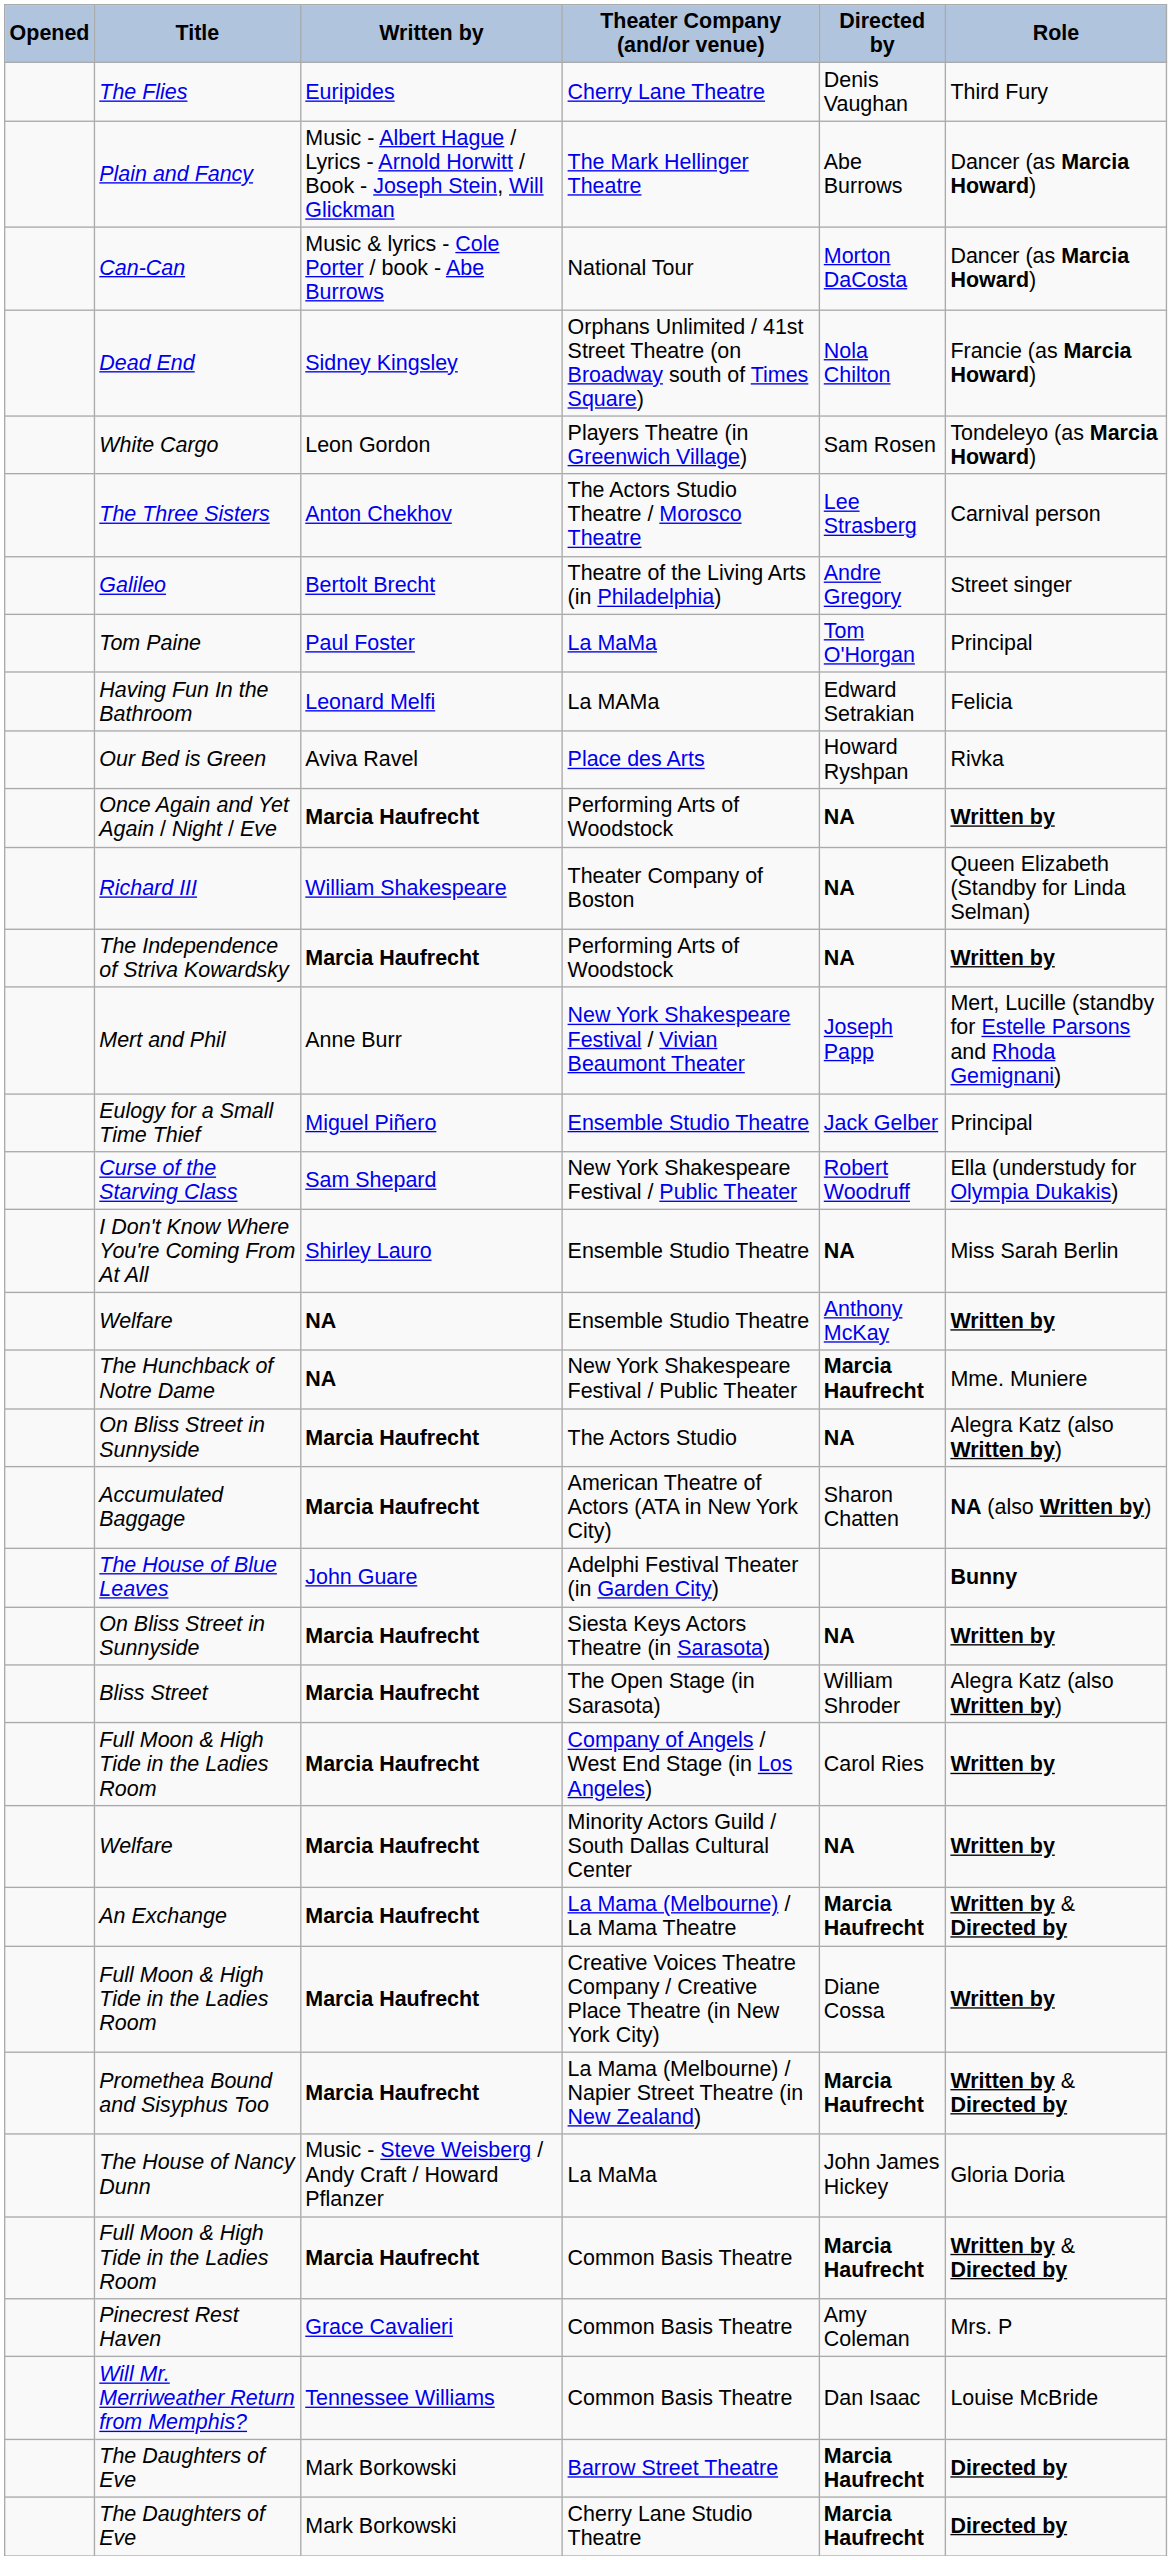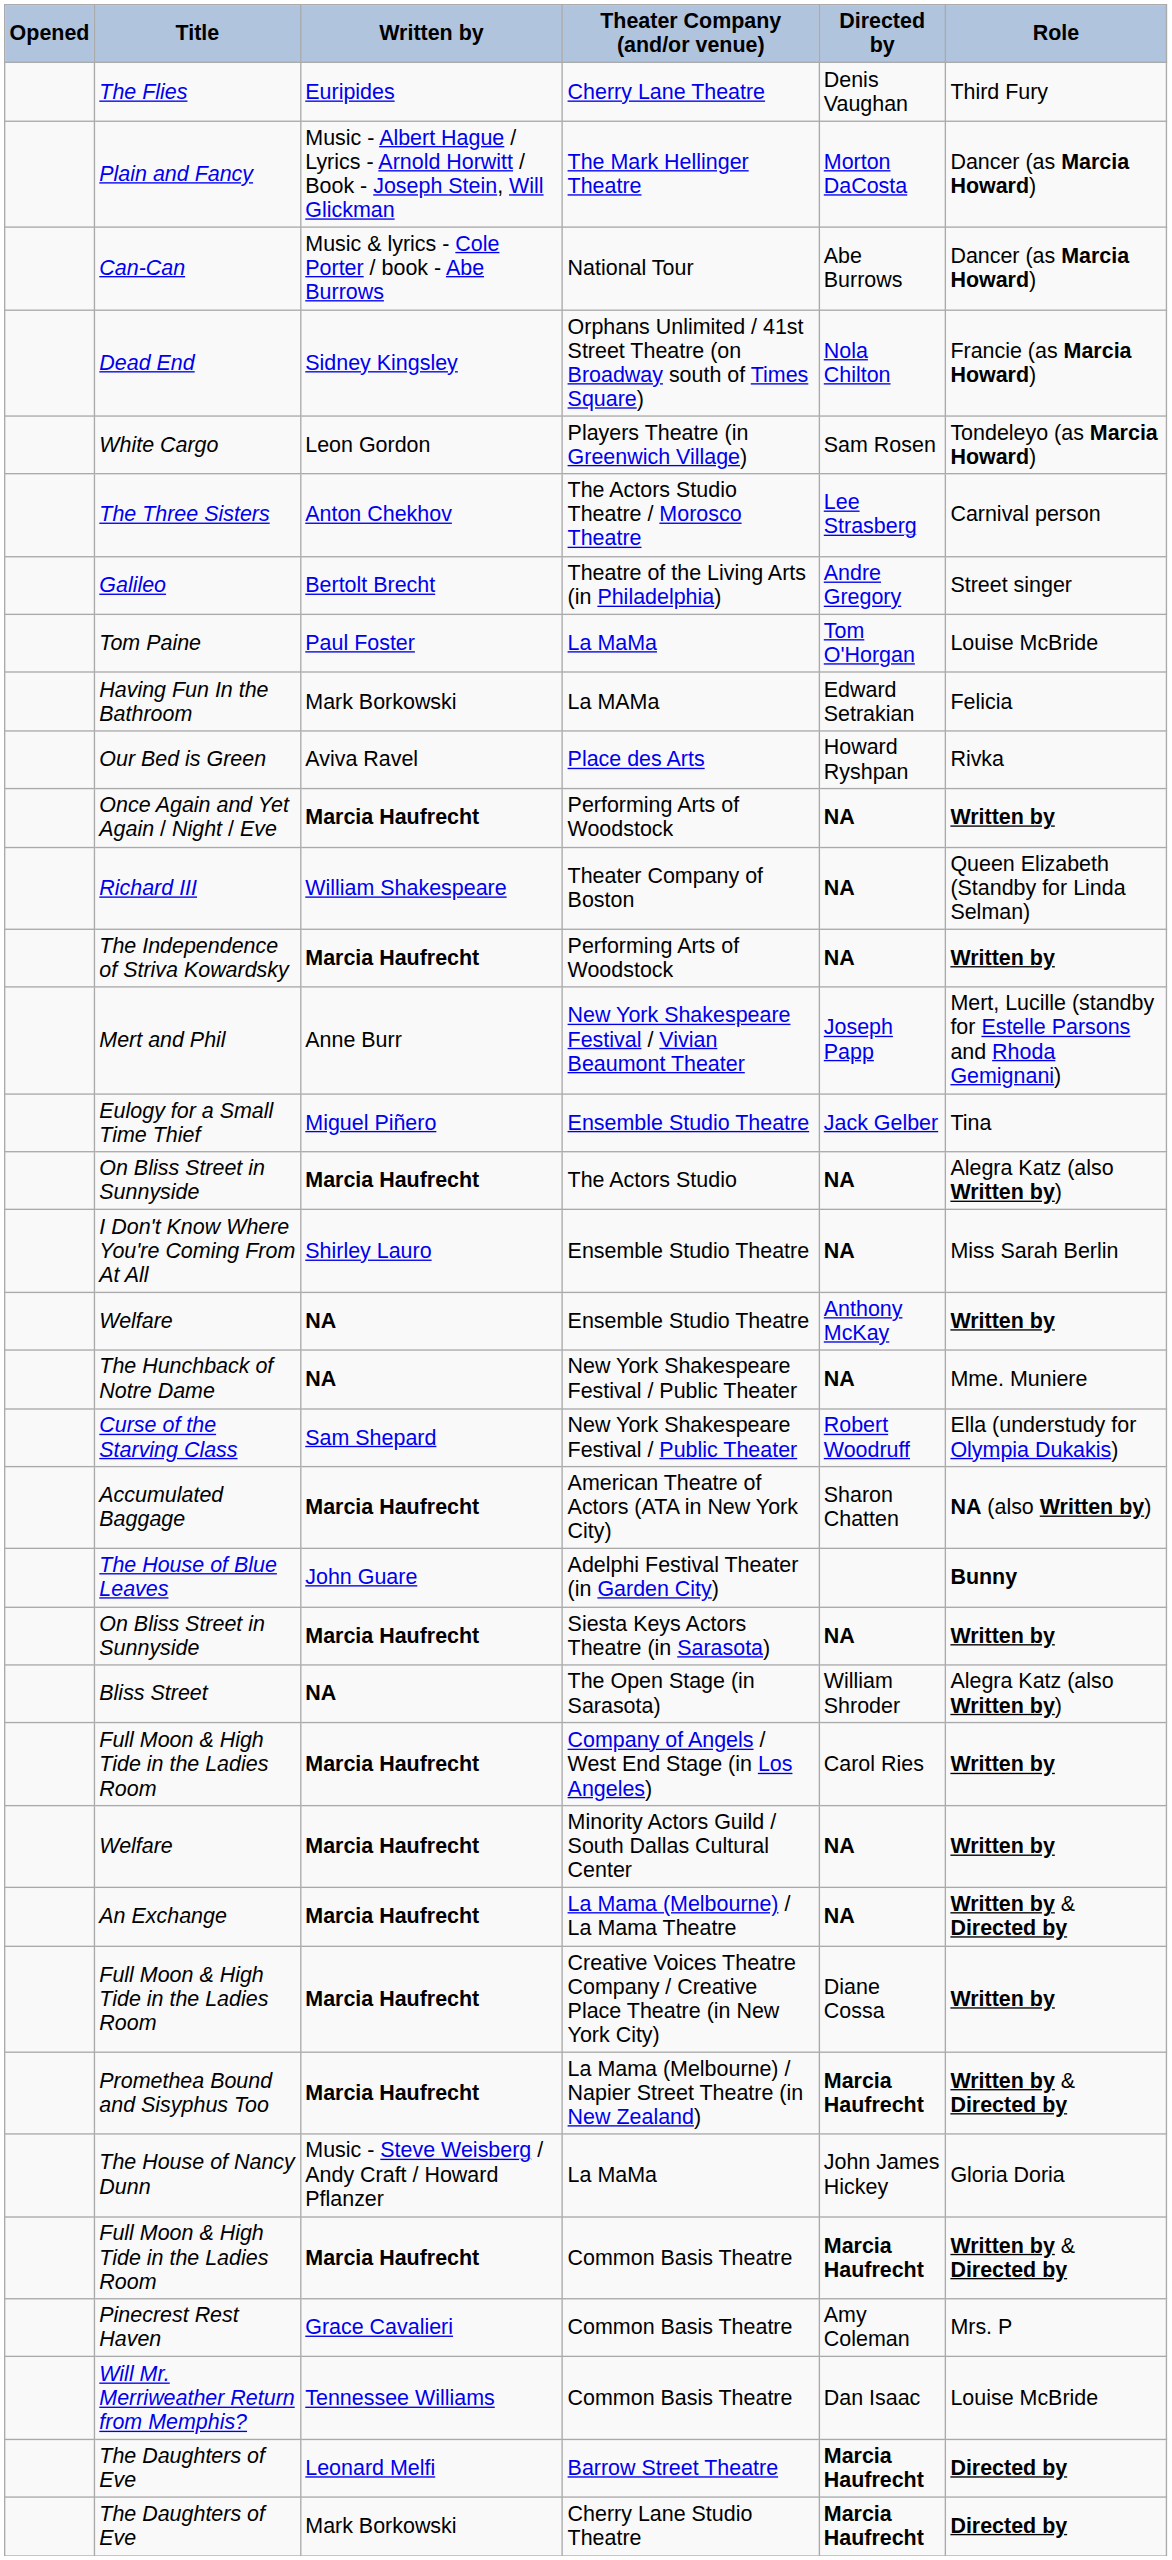 <table class="wikitable">
 <tr>
 <th style="background:#B0C4DE;">Opened</th>
 <th style="background:#B0C4DE;">Title</th>
 <th style="background:#B0C4DE;">Written by</th>
 <th style="background:#B0C4DE;">Theater Company (and/or venue)</th>
 <th style="background:#B0C4DE;">Directed by</th>
 <th style="background:#B0C4DE;">Role</th>
 </tr>
 <tr>
 <td></td>
 <td><em><a href='#'>The Flies</a></em></td>
 <td><a href='#'>Euripides</a></td>
 <td><a href='#'>Cherry Lane Theatre</a></td>
 <td>Denis Vaughan</td>
 <td>Third Fury</td>
 </tr>
 <tr>
 <td></td>
 <td><em><a href='#'>Plain and Fancy</a></em></td>
 <td>Music - <a href='#'>Albert Hague</a>  / Lyrics - <a href='#'>Arnold Horwitt</a> / Book - <a href='#'>Joseph Stein</a>, <a href='#'>Will Glickman</a></td>
 <td><a href='#'>The Mark Hellinger Theatre</a></td>
-<td>Abe Burrows</td>
+<td><a href='#'>Morton DaCosta</a></td>
 <td>Dancer (as <strong>Marcia Howard</strong>)</td>
 </tr>
 <tr>
 <td></td>
 <td><em><a href='#'>Can-Can</a></em></td>
 <td>Music & lyrics - <a href='#'>Cole Porter</a> / book - <a href='#'>Abe Burrows</a></td>
 <td>National Tour</td>
-<td><a href='#'>Morton DaCosta</a></td>
+<td>Abe Burrows</td>
 <td>Dancer (as <strong>Marcia Howard</strong>)</td>
 </tr>
 <tr>
 <td></td>
 <td><em><a href='#'>Dead End</a></em></td>
 <td><a href='#'>Sidney Kingsley</a></td>
 <td>Orphans Unlimited  / 41st Street Theatre (on <a href='#'>Broadway</a> south of <a href='#'>Times Square</a>)</td>
 <td><a href='#'>Nola Chilton</a></td>
 <td>Francie (as <strong>Marcia Howard</strong>)</td>
 </tr>
 <tr>
 <td></td>
 <td><em>White Cargo</em></td>
 <td>Leon Gordon</td>
 <td>Players Theatre (in <a href='#'>Greenwich Village</a>)</td>
 <td>Sam Rosen</td>
 <td>Tondeleyo (as <strong>Marcia Howard</strong>)</td>
 </tr>
 <tr>
 <td></td>
 <td><em><a href='#'>The Three Sisters</a></em></td>
 <td><a href='#'>Anton Chekhov</a></td>
 <td>The Actors Studio Theatre / <a href='#'>Morosco Theatre</a></td>
 <td><a href='#'>Lee Strasberg</a></td>
 <td>Carnival person</td>
 </tr>
 <tr>
 <td></td>
 <td><em><a href='#'>Galileo</a></em></td>
 <td><a href='#'>Bertolt Brecht</a></td>
 <td>Theatre of the Living Arts (in <a href='#'>Philadelphia</a>)</td>
 <td><a href='#'>Andre Gregory</a></td>
 <td>Street singer</td>
 </tr>
 <tr>
 <td></td>
 <td><em>Tom Paine</em></td>
 <td><a href='#'>Paul Foster</a></td>
 <td><a href='#'>La MaMa</a></td>
 <td><a href='#'>Tom O'Horgan</a></td>
-<td>Principal</td>
+<td>Louise McBride</td>
 </tr>
 <tr>
 <td></td>
 <td><em>Having Fun In the Bathroom</em></td>
-<td><a href='#'>Leonard Melfi</a></td>
+<td>Mark Borkowski</td>
 <td>La MAMa</td>
 <td>Edward Setrakian</td>
 <td>Felicia</td>
 </tr>
 <tr>
 <td></td>
 <td><em>Our Bed is Green</em></td>
 <td>Aviva Ravel</td>
 <td><a href='#'>Place des Arts</a></td>
 <td>Howard Ryshpan</td>
 <td>Rivka</td>
 </tr>
 <tr>
 <td></td>
 <td><em>Once Again and Yet Again</em> / <em>Night</em> / <em>Eve</em></td>
 <td><strong>Marcia Haufrecht</strong></td>
 <td>Performing Arts of Woodstock</td>
 <td><strong>NA</strong></td>
 <td><strong><u>Written by</u></strong></td>
 </tr>
 <tr>
 <td></td>
 <td><em><a href='#'>Richard III</a></em></td>
 <td><a href='#'>William Shakespeare</a></td>
 <td>Theater Company of Boston</td>
 <td><strong>NA</strong></td>
 <td>Queen Elizabeth (Standby for Linda Selman)</td>
 </tr>
 <tr>
 <td></td>
 <td><em>The Independence of Striva Kowardsky</em></td>
 <td><strong>Marcia Haufrecht</strong></td>
 <td>Performing Arts of Woodstock</td>
 <td><strong>NA</strong></td>
 <td><strong><u>Written by</u></strong></td>
 </tr>
 <tr>
 <td></td>
 <td><em>Mert and Phil</em></td>
 <td>Anne Burr</td>
 <td><a href='#'>New York Shakespeare Festival</a> / <a href='#'>Vivian Beaumont Theater</a></td>
 <td><a href='#'>Joseph Papp</a></td>
 <td>Mert, Lucille (standby for <a href='#'>Estelle Parsons</a> and <a href='#'>Rhoda Gemignani</a>)</td>
 </tr>
 <tr>
 <td></td>
 <td><em>Eulogy for a Small Time Thief</em></td>
 <td><a href='#'>Miguel Piñero</a></td>
 <td><a href='#'>Ensemble Studio Theatre</a></td>
 <td><a href='#'>Jack Gelber</a></td>
-<td>Principal</td>
+<td>Tina</td>
 </tr>
 <tr>
 <td></td>
-<td><em><a href='#'>Curse of the Starving Class</a></em></td>
-<td><a href='#'>Sam Shepard</a></td>
-<td>New York Shakespeare Festival / <a href='#'>Public Theater</a></td>
-<td><a href='#'>Robert Woodruff</a></td>
-<td>Ella (understudy for <a href='#'>Olympia Dukakis</a>)</td>
+<td><em>On Bliss Street in Sunnyside</em></td>
+<td><strong>Marcia Haufrecht</strong></td>
+<td>The Actors Studio</td>
+<td><strong>NA</strong></td>
+<td>Alegra Katz (also <strong><u>Written by</u></strong>)</td>
 </tr>
 <tr>
 <td></td>
 <td><em>I Don't Know Where You're Coming From At All</em></td>
 <td><a href='#'>Shirley Lauro</a></td>
 <td>Ensemble Studio Theatre</td>
 <td><strong>NA</strong></td>
 <td>Miss Sarah Berlin</td>
 </tr>
 <tr>
 <td></td>
 <td><em>Welfare</em></td>
 <td><strong>NA</strong></td>
 <td>Ensemble Studio Theatre</td>
 <td><a href='#'>Anthony McKay</a></td>
 <td><strong><u>Written by</u></strong></td>
 </tr>
 <tr>
 <td></td>
 <td><em>The Hunchback of Notre Dame</em></td>
 <td><strong>NA</strong></td>
 <td>New York Shakespeare Festival / Public Theater</td>
-<td><strong>Marcia Haufrecht</strong></td>
+<td><strong>NA</strong></td>
 <td>Mme. Muniere</td>
 </tr>
 <tr>
 <td></td>
-<td><em>On Bliss Street in Sunnyside</em></td>
-<td><strong>Marcia Haufrecht</strong></td>
-<td>The Actors Studio</td>
-<td><strong>NA</strong></td>
-<td>Alegra Katz (also <strong><u>Written by</u></strong>)</td>
+<td><em><a href='#'>Curse of the Starving Class</a></em></td>
+<td><a href='#'>Sam Shepard</a></td>
+<td>New York Shakespeare Festival / <a href='#'>Public Theater</a></td>
+<td><a href='#'>Robert Woodruff</a></td>
+<td>Ella (understudy for <a href='#'>Olympia Dukakis</a>)</td>
 </tr>
 <tr>
 <td></td>
 <td><em>Accumulated Baggage</em></td>
 <td><strong>Marcia Haufrecht</strong></td>
 <td>American Theatre of Actors (ATA in New York City)</td>
 <td>Sharon Chatten</td>
 <td><strong>NA</strong> (also <strong><u>Written by</u></strong>)</td>
 </tr>
 <tr>
 <td></td>
 <td><em><a href='#'>The House of Blue Leaves</a></em></td>
 <td><a href='#'>John Guare</a></td>
 <td>Adelphi Festival Theater (in <a href='#'>Garden City</a>)</td>
 <td></td>
 <td><strong>Bunny</strong></td>
 </tr>
 <tr>
 <td></td>
 <td><em>On Bliss Street in Sunnyside</em></td>
 <td><strong>Marcia Haufrecht</strong></td>
 <td>Siesta Keys Actors Theatre (in <a href='#'>Sarasota</a>)</td>
 <td><strong>NA</strong></td>
 <td><strong><u>Written by</u></strong></td>
 </tr>
 <tr>
 <td></td>
 <td><em>Bliss Street</em></td>
-<td><strong>Marcia Haufrecht</strong></td>
+<td><strong>NA</strong></td>
 <td>The Open Stage (in Sarasota)</td>
 <td>William Shroder</td>
 <td>Alegra Katz (also <strong><u>Written by</u></strong>)</td>
 </tr>
 <tr>
 <td></td>
 <td><em>Full Moon & High Tide in the Ladies Room</em></td>
 <td><strong>Marcia Haufrecht</strong></td>
 <td><a href='#'>Company of Angels</a> / West End Stage (in <a href='#'>Los Angeles</a>)</td>
 <td>Carol Ries</td>
 <td><strong><u>Written by</u></strong></td>
 </tr>
 <tr>
 <td></td>
 <td><em>Welfare</em></td>
 <td><strong>Marcia Haufrecht</strong></td>
 <td>Minority Actors Guild / South Dallas Cultural Center</td>
 <td><strong>NA</strong></td>
 <td><strong><u>Written by</u></strong></td>
 </tr>
 <tr>
 <td></td>
 <td><em>An Exchange</em></td>
 <td><strong>Marcia Haufrecht</strong></td>
 <td><a href='#'>La Mama (Melbourne)</a> / La Mama Theatre</td>
-<td><strong>Marcia Haufrecht</strong></td>
+<td><strong>NA</strong></td>
 <td><strong><u>Written by</u></strong> & <strong><u>Directed by</u></strong></td>
 </tr>
 <tr>
 <td></td>
 <td><em>Full Moon & High Tide in the Ladies Room</em></td>
 <td><strong>Marcia Haufrecht</strong></td>
 <td>Creative Voices Theatre Company / Creative Place Theatre (in New York City)</td>
 <td>Diane Cossa</td>
 <td><strong><u>Written by</u></strong></td>
 </tr>
 <tr>
 <td></td>
 <td><em>Promethea Bound and Sisyphus Too</em></td>
 <td><strong>Marcia Haufrecht</strong></td>
 <td>La Mama (Melbourne) / Napier Street Theatre (in <a href='#'>New Zealand</a>)</td>
 <td><strong>Marcia Haufrecht</strong></td>
 <td><strong><u>Written by</u></strong> & <strong><u>Directed by</u></strong></td>
 </tr>
 <tr>
 <td></td>
 <td><em>The House of Nancy Dunn</em></td>
 <td>Music - <a href='#'>Steve Weisberg</a> / Andy Craft / Howard Pflanzer</td>
 <td>La MaMa</td>
 <td>John James Hickey</td>
 <td>Gloria Doria</td>
 </tr>
 <tr>
 <td></td>
 <td><em>Full Moon & High Tide in the Ladies Room</em></td>
 <td><strong>Marcia Haufrecht</strong></td>
 <td>Common Basis Theatre</td>
 <td><strong>Marcia Haufrecht</strong></td>
 <td><strong><u>Written by</u></strong> & <strong><u>Directed by</u></strong></td>
 </tr>
 <tr>
 <td></td>
 <td><em>Pinecrest Rest Haven</em></td>
 <td><a href='#'>Grace Cavalieri</a></td>
 <td>Common Basis Theatre</td>
 <td>Amy Coleman</td>
 <td>Mrs. P</td>
 </tr>
 <tr>
 <td></td>
 <td><em><a href='#'>Will Mr. Merriweather Return from Memphis?</a></em></td>
 <td><a href='#'>Tennessee Williams</a></td>
 <td>Common Basis Theatre</td>
 <td>Dan Isaac</td>
 <td>Louise McBride</td>
 </tr>
 <tr>
 <td></td>
 <td><em>The Daughters of Eve</em></td>
-<td>Mark Borkowski</td>
+<td><a href='#'>Leonard Melfi</a></td>
 <td><a href='#'>Barrow Street Theatre</a></td>
 <td><strong>Marcia Haufrecht</strong></td>
 <td><strong><u>Directed by</u></strong></td>
 </tr>
 <tr>
 <td></td>
 <td><em>The Daughters of Eve</em></td>
 <td>Mark Borkowski</td>
 <td>Cherry Lane Studio Theatre</td>
 <td><strong>Marcia Haufrecht</strong></td>
 <td><strong><u>Directed by</u></strong></td>
 </tr>
 </table>
